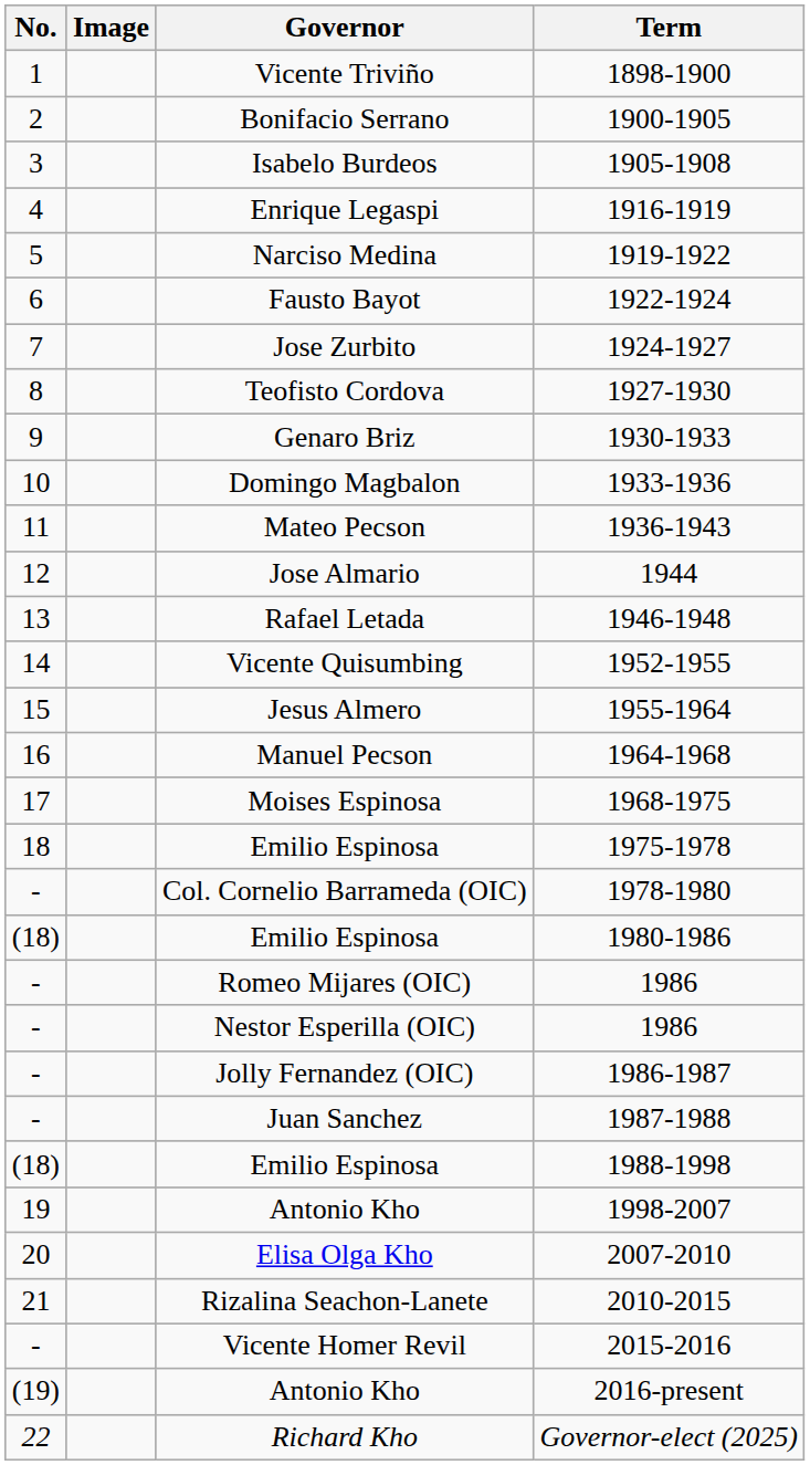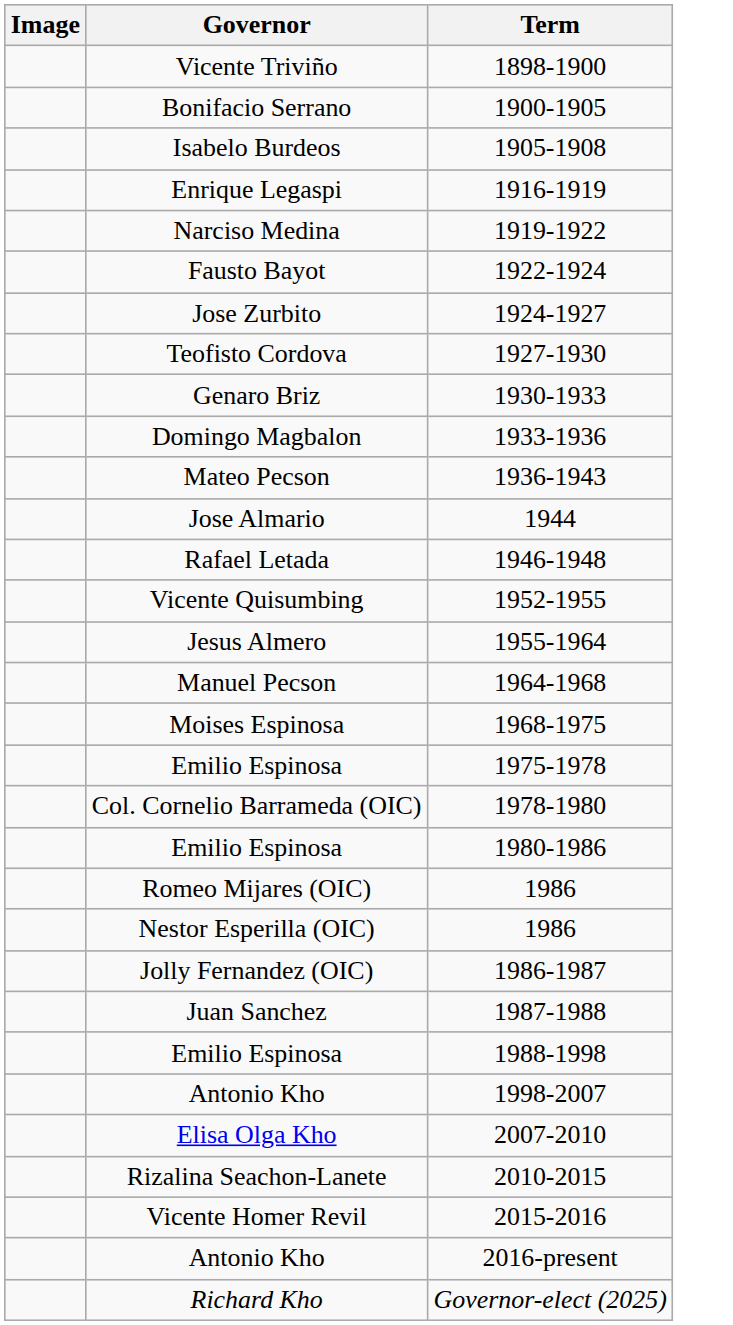 <table class="wikitable" style="text-align:center;">
 <tr>
-<th>No.</th>
 <th>Image</th>
 <th>Governor</th>
 <th>Term</th>
 </tr>
 <tr>
-<td>1</td>
 <td></td>
 <td>Vicente Triviño</td>
 <td>1898-1900</td>
 </tr>
 <tr>
-<td>2</td>
 <td></td>
 <td>Bonifacio Serrano</td>
 <td>1900-1905</td>
 </tr>
 <tr>
-<td>3</td>
 <td></td>
 <td>Isabelo Burdeos</td>
 <td>1905-1908</td>
 </tr>
 <tr>
-<td>4</td>
 <td></td>
 <td>Enrique Legaspi</td>
 <td>1916-1919</td>
 </tr>
 <tr>
-<td>5</td>
 <td></td>
 <td>Narciso Medina</td>
 <td>1919-1922</td>
 </tr>
 <tr>
-<td>6</td>
 <td></td>
 <td>Fausto Bayot</td>
 <td>1922-1924</td>
 </tr>
 <tr>
-<td>7</td>
 <td></td>
 <td>Jose Zurbito</td>
 <td>1924-1927</td>
 </tr>
 <tr>
-<td>8</td>
 <td></td>
 <td>Teofisto Cordova</td>
 <td>1927-1930</td>
 </tr>
 <tr>
-<td>9</td>
 <td></td>
 <td>Genaro Briz</td>
 <td>1930-1933</td>
 </tr>
 <tr>
-<td>10</td>
 <td></td>
 <td>Domingo Magbalon</td>
 <td>1933-1936</td>
 </tr>
 <tr>
-<td>11</td>
 <td></td>
 <td>Mateo Pecson</td>
 <td>1936-1943</td>
 </tr>
 <tr>
-<td>12</td>
 <td></td>
 <td>Jose Almario</td>
 <td>1944</td>
 </tr>
 <tr>
-<td>13</td>
 <td></td>
 <td>Rafael Letada</td>
 <td>1946-1948</td>
 </tr>
 <tr>
-<td>14</td>
 <td></td>
 <td>Vicente Quisumbing</td>
 <td>1952-1955</td>
 </tr>
 <tr>
-<td>15</td>
 <td></td>
 <td>Jesus Almero</td>
 <td>1955-1964</td>
 </tr>
 <tr>
-<td>16</td>
 <td></td>
 <td>Manuel Pecson</td>
 <td>1964-1968</td>
 </tr>
 <tr>
-<td>17</td>
 <td></td>
 <td>Moises Espinosa</td>
 <td>1968-1975</td>
 </tr>
 <tr>
-<td>18</td>
 <td></td>
 <td>Emilio Espinosa</td>
 <td>1975-1978</td>
 </tr>
 <tr>
-<td>-</td>
 <td></td>
 <td>Col. Cornelio Barrameda (OIC)</td>
 <td>1978-1980</td>
 </tr>
 <tr>
-<td>(18)</td>
 <td></td>
 <td>Emilio Espinosa</td>
 <td>1980-1986</td>
 </tr>
 <tr>
-<td>-</td>
 <td></td>
 <td>Romeo Mijares (OIC)</td>
 <td>1986</td>
 </tr>
 <tr>
-<td>-</td>
 <td></td>
 <td>Nestor Esperilla (OIC)</td>
 <td>1986</td>
 </tr>
 <tr>
-<td>-</td>
 <td></td>
 <td>Jolly Fernandez (OIC)</td>
 <td>1986-1987</td>
 </tr>
 <tr>
-<td>-</td>
 <td></td>
 <td>Juan Sanchez</td>
 <td>1987-1988</td>
 </tr>
 <tr>
-<td>(18)</td>
 <td></td>
 <td>Emilio Espinosa</td>
 <td>1988-1998</td>
 </tr>
 <tr>
-<td>19</td>
 <td></td>
 <td>Antonio Kho</td>
 <td>1998-2007</td>
 </tr>
 <tr>
-<td>20</td>
 <td></td>
 <td><a href='#'>Elisa Olga Kho</a></td>
 <td>2007-2010</td>
 </tr>
 <tr>
-<td>21</td>
 <td></td>
 <td>Rizalina Seachon-Lanete</td>
 <td>2010-2015</td>
 </tr>
 <tr>
-<td>-</td>
 <td></td>
 <td>Vicente Homer Revil</td>
 <td>2015-2016</td>
 </tr>
 <tr>
-<td>(19)</td>
 <td></td>
 <td>Antonio Kho</td>
 <td>2016-present</td>
 </tr>
 <tr>
-<td><em>22</em></td>
 <td></td>
 <td><em>Richard Kho</em></td>
 <td><em>Governor-elect (2025)</em></td>
 </tr>
 </table>
